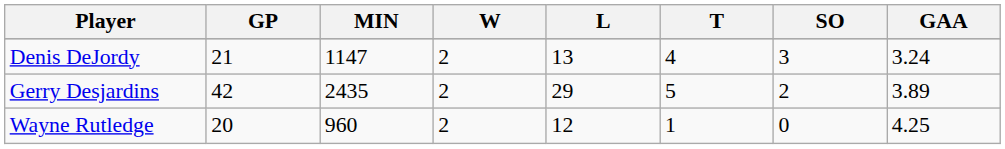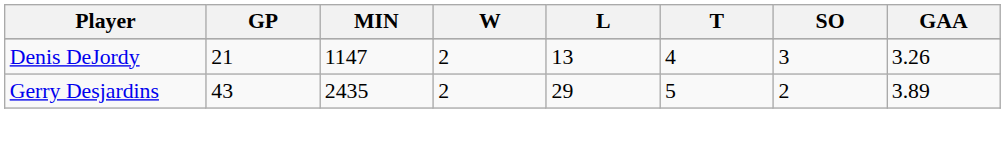 <table class="wikitable sortable">
 <tr>
 <th bgcolor="#DDDDFF" width="16%">Player</th>
 <th bgcolor="#DDDDFF" width="9%">GP</th>
 <th bgcolor="#DDDDFF" width="9%">MIN</th>
 <th bgcolor="#DDDDFF" width="9%">W</th>
 <th bgcolor="#DDDDFF" width="9%">L</th>
 <th bgcolor="#DDDDFF" width="9%">T</th>
 <th bgcolor="#DDDDFF" width="9%">SO</th>
 <th bgcolor="#DDDDFF" width="9%">GAA</th>
 </tr>
 <tr align="center">
 </tr>
 <tr>
 <td><a href='#'>Denis DeJordy</a></td>
 <td>21</td>
 <td>1147</td>
 <td>2</td>
 <td>13</td>
 <td>4</td>
 <td>3</td>
-<td>3.24</td>
+<td>3.26</td>
 </tr>
 <tr>
 <td><a href='#'>Gerry Desjardins</a></td>
-<td>42</td>
+<td>43</td>
 <td>2435</td>
 <td>2</td>
 <td>29</td>
 <td>5</td>
 <td>2</td>
 <td>3.89</td>
 </tr>
-<tr>
-<td><a href='#'>Wayne Rutledge</a></td>
-<td>20</td>
-<td>960</td>
-<td>2</td>
-<td>12</td>
-<td>1</td>
-<td>0</td>
-<td>4.25</td>
-</tr>
 </table>
